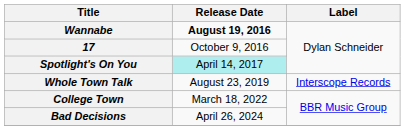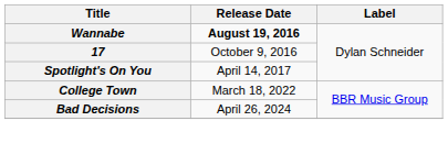 <table class="wikitable plainrowheaders" style="text-align:center;">
 <tr>
 <th scope="col" style="width:15em;">Title</th>
 <th scope="col" style="width:10em;">Release Date</th>
 <th scope="col" style="width:10em;">Label</th>
 </tr>
 <tr>
 <th scope="row"><em>Wannabe</em></th>
 <td><strong>August 19, 2016</strong></td>
 <td rowspan="3">Dylan Schneider</td>
 </tr>
 <tr>
 <th scope="row"><em>17</em></th>
 <td>October 9, 2016</td>
 </tr>
 <tr>
 <th scope="row"><em>Spotlight's On You</em></th>
-<td style="background: paleturquoise;">April 14, 2017</td>
-</tr>
-<tr>
-<th scope="row"><em>Whole Town Talk</em></th>
-<td>August 23, 2019</td>
-<td><a href='#'>Interscope Records</a></td>
+<td>April 14, 2017</td>
 </tr>
 <tr>
 <th scope="row"><em>College Town</em></th>
 <td>March 18, 2022</td>
 <td rowspan="2"><a href='#'>BBR Music Group</a></td>
 </tr>
 <tr>
 <th scope="row"><em>Bad Decisions</em></th>
 <td>April 26, 2024</td>
 </tr>
 <tr>
 </tr>
 </table>
